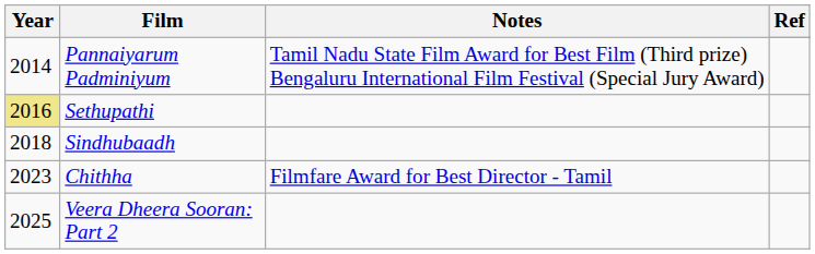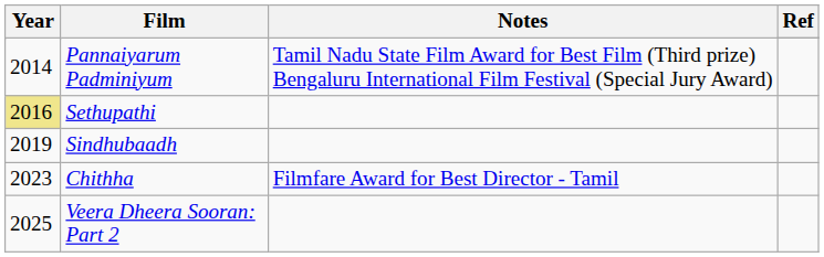 <table class="wikitable sortable">
 <tr>
 <th rowspan="2" style="width:35px;">Year</th>
 <th rowspan="2" style="width:150px;">Film</th>
 <th rowspan="2" class="unsortable">Notes</th>
 <th><strong>Ref</strong></th>
 </tr>
 <tr>
 </tr>
 <tr>
 <td>2014</td>
 <td><em><a href='#'>Pannaiyarum Padminiyum</a></em></td>
 <td><a href='#'>Tamil Nadu State Film Award for Best Film</a> (Third prize)<br><a href='#'>Bengaluru International Film Festival</a> (Special Jury Award)</td>
 <td></td>
 </tr>
 <tr>
 <td style="background: khaki;">2016</td>
 <td><em><a href='#'>Sethupathi</a></em></td>
 <td></td>
 <td></td>
 </tr>
 <tr>
-<td>2018</td>
+<td>2019</td>
 <td><em><a href='#'>Sindhubaadh</a></em></td>
 <td></td>
 <td></td>
 </tr>
 <tr>
 <td>2023</td>
 <td><em><a href='#'>Chithha</a></em></td>
 <td><a href='#'>Filmfare Award for Best Director - Tamil</a></td>
 <td></td>
 </tr>
 <tr>
 <td>2025</td>
 <td><em><a href='#'>Veera Dheera Sooran: Part 2</a></em></td>
 <td></td>
 <td><em></em></td>
 </tr>
 </table>
